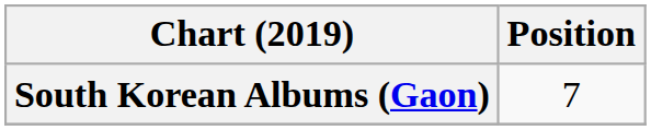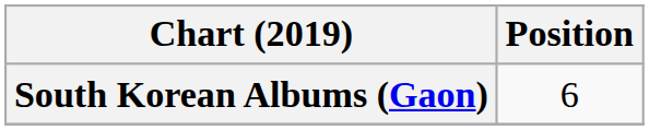 <table class="wikitable plainrowheaders" style="text-align:center">
 <tr>
 <th scope="col">Chart (2019)</th>
 <th scope="col">Position</th>
 </tr>
 <tr>
 <th scope="row">South Korean Albums (<a href='#'>Gaon</a>)</th>
-<td>7</td>
+<td>6</td>
 </tr>
 <tr>
 </tr>
 </table>
